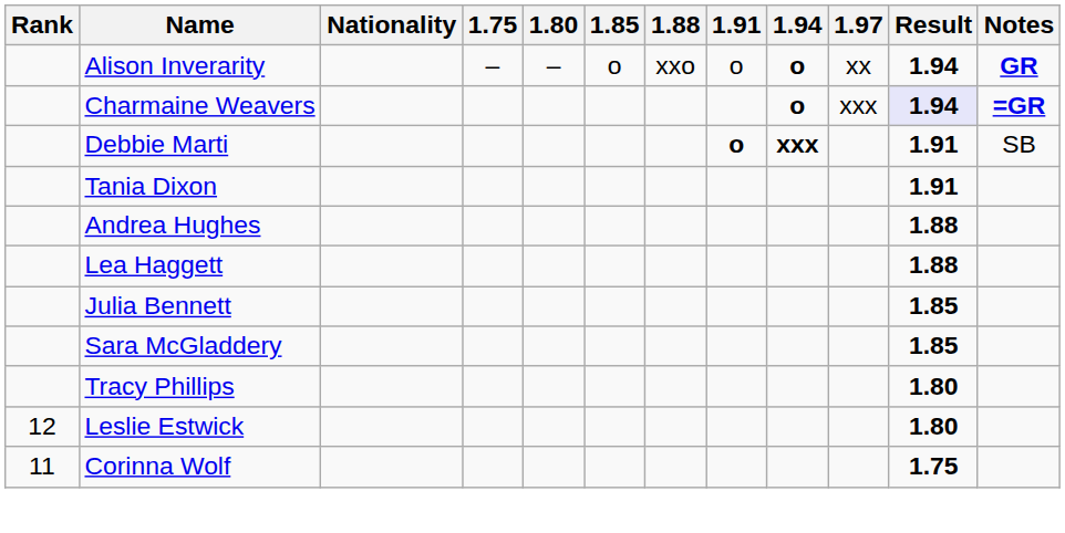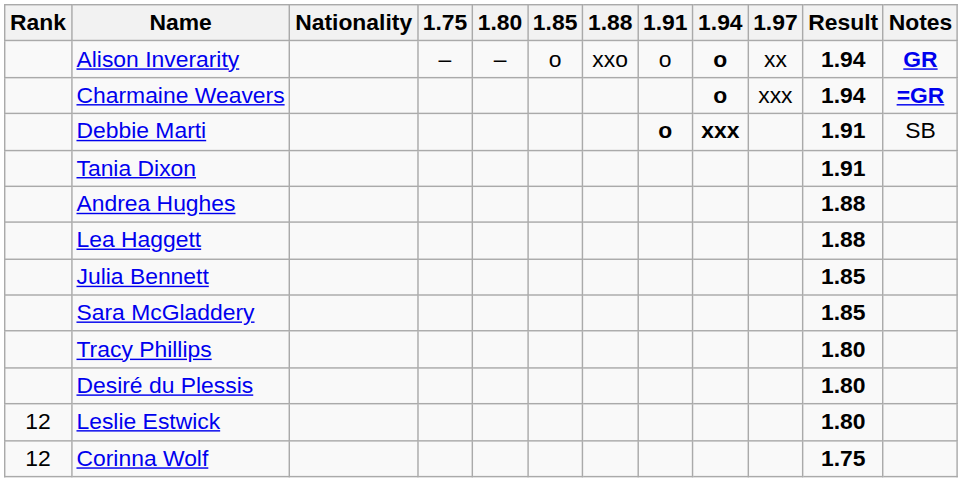 <table class="wikitable sortable" style=" text-align:center">
 <tr>
 <th>Rank</th>
 <th>Name</th>
 <th>Nationality</th>
 <th>1.75</th>
 <th>1.80</th>
 <th>1.85</th>
 <th>1.88</th>
 <th>1.91</th>
 <th>1.94</th>
 <th>1.97</th>
 <th>Result</th>
 <th>Notes</th>
 </tr>
 <tr>
 <td></td>
 <td align=left><a href='#'>Alison Inverarity</a></td>
 <td align=left></td>
 <td>–</td>
 <td>–</td>
 <td>o</td>
 <td>xxo</td>
 <td>o</td>
 <td><strong>o</strong></td>
 <td>xx</td>
 <td><strong>1.94</strong></td>
 <td><strong><a href='#'>GR</a></strong></td>
 </tr>
 <tr>
 <td></td>
 <td align=left><a href='#'>Charmaine Weavers</a></td>
 <td align=left></td>
 <td></td>
 <td></td>
 <td></td>
 <td></td>
 <td></td>
 <td><strong>o</strong></td>
 <td>xxx</td>
-<td style="background: lavender;"><strong>1.94</strong></td>
+<td><strong>1.94</strong></td>
 <td><strong><a href='#'>=GR</a></strong></td>
 </tr>
 <tr>
 <td></td>
 <td align=left><a href='#'>Debbie Marti</a></td>
 <td align=left></td>
 <td></td>
 <td></td>
 <td></td>
 <td></td>
 <td><strong>o</strong></td>
 <td><strong>xxx</strong></td>
 <td></td>
 <td><strong>1.91</strong></td>
 <td>SB</td>
 </tr>
 <tr>
 <td></td>
 <td align=left><a href='#'>Tania Dixon</a></td>
 <td align=left></td>
 <td></td>
 <td></td>
 <td></td>
 <td></td>
 <td></td>
 <td></td>
 <td></td>
 <td><strong>1.91</strong></td>
 <td></td>
 </tr>
 <tr>
 <td></td>
 <td align=left><a href='#'>Andrea Hughes</a></td>
 <td align=left></td>
 <td></td>
 <td></td>
 <td></td>
 <td></td>
 <td></td>
 <td></td>
 <td></td>
 <td><strong>1.88</strong></td>
 <td></td>
 </tr>
 <tr>
 <td></td>
 <td align=left><a href='#'>Lea Haggett</a></td>
 <td align=left></td>
 <td></td>
 <td></td>
 <td></td>
 <td></td>
 <td></td>
 <td></td>
 <td></td>
 <td><strong>1.88</strong></td>
 <td></td>
 </tr>
 <tr>
 <td></td>
 <td align=left><a href='#'>Julia Bennett</a></td>
 <td align=left></td>
 <td></td>
 <td></td>
 <td></td>
 <td></td>
 <td></td>
 <td></td>
 <td></td>
 <td><strong>1.85</strong></td>
 <td></td>
 </tr>
 <tr>
 <td></td>
 <td align=left><a href='#'>Sara McGladdery</a></td>
 <td align=left></td>
 <td></td>
 <td></td>
 <td></td>
 <td></td>
 <td></td>
 <td></td>
 <td></td>
 <td><strong>1.85</strong></td>
 <td></td>
 </tr>
 <tr>
 <td></td>
 <td align=left><a href='#'>Tracy Phillips</a></td>
 <td align=left></td>
 <td></td>
 <td></td>
 <td></td>
 <td></td>
 <td></td>
 <td></td>
 <td></td>
 <td><strong>1.80</strong></td>
 <td></td>
 </tr>
 <tr>
+<td></td>
+<td align=left><a href='#'>Desiré du Plessis</a></td>
+<td align=left></td>
+<td></td>
+<td></td>
+<td></td>
+<td></td>
+<td></td>
+<td></td>
+<td></td>
+<td><strong>1.80</strong></td>
+<td></td>
+</tr>
+<tr>
 <td>12</td>
 <td align=left><a href='#'>Leslie Estwick</a></td>
 <td align=left></td>
 <td></td>
 <td></td>
 <td></td>
 <td></td>
 <td></td>
 <td></td>
 <td></td>
 <td><strong>1.80</strong></td>
 <td></td>
 </tr>
 <tr>
-<td>11</td>
+<td>12</td>
 <td align=left><a href='#'>Corinna Wolf</a></td>
 <td align=left></td>
 <td></td>
 <td></td>
 <td></td>
 <td></td>
 <td></td>
 <td></td>
 <td></td>
 <td><strong>1.75</strong></td>
 <td></td>
 </tr>
 </table>
